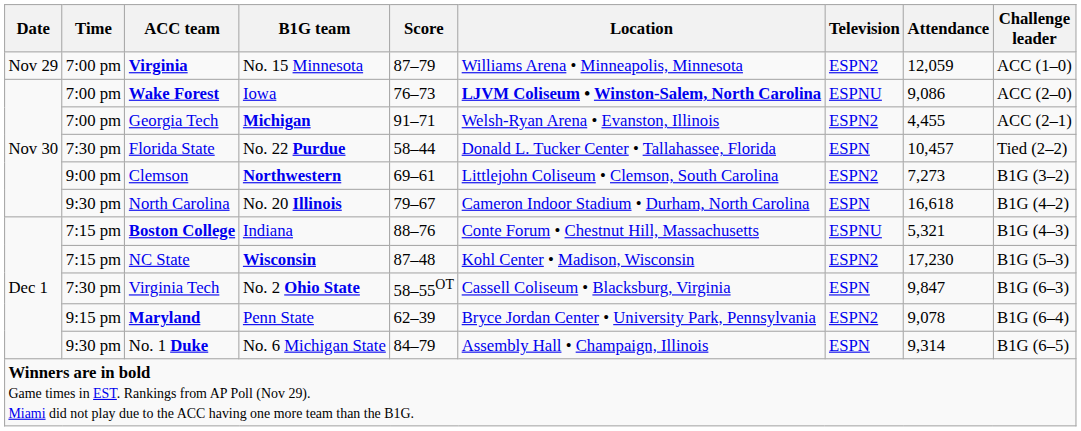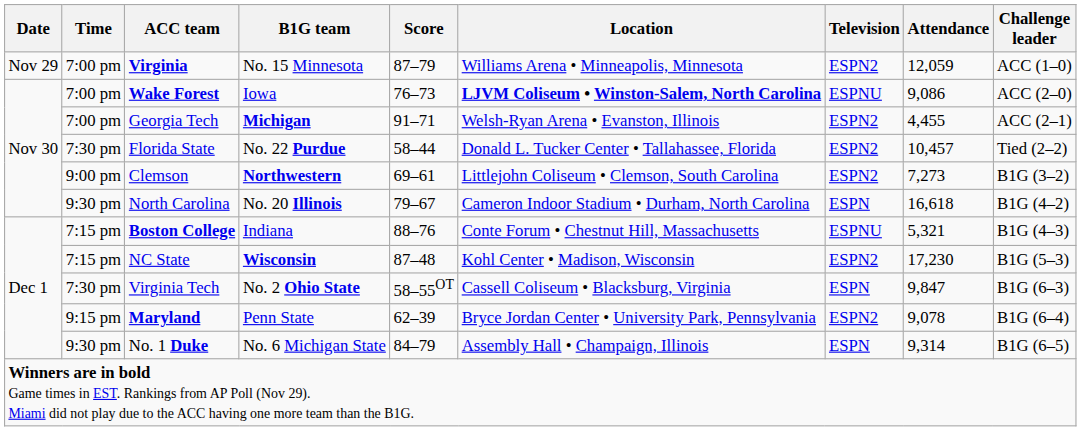 <table class="wikitable" style="font-size: 95%">
 <tr>
 <th>Date</th>
 <th>Time</th>
 <th>ACC team</th>
 <th>B1G team</th>
 <th>Score</th>
 <th>Location</th>
 <th>Television</th>
 <th>Attendance</th>
 <th>Challenge<br>leader</th>
 </tr>
 <tr>
 <td>Nov 29</td>
 <td>7:00 pm</td>
 <td><strong><a href='#'>Virginia</a></strong></td>
 <td>No. 15 <a href='#'>Minnesota</a></td>
 <td>87–79</td>
 <td><a href='#'>Williams Arena</a> • <a href='#'>Minneapolis, Minnesota</a></td>
 <td><a href='#'>ESPN2</a></td>
 <td>12,059</td>
 <td>ACC (1–0)</td>
 </tr>
 <tr>
 <td rowspan=5>Nov 30</td>
 <td>7:00 pm</td>
 <td><strong><a href='#'>Wake Forest</a></strong></td>
 <td><a href='#'>Iowa</a></td>
 <td>76–73</td>
 <td><strong><a href='#'>LJVM Coliseum</a> • <a href='#'>Winston-Salem, North Carolina</a></strong></td>
 <td><a href='#'>ESPNU</a></td>
 <td>9,086</td>
 <td>ACC (2–0)</td>
 </tr>
 <tr>
 <td>7:00 pm</td>
 <td><a href='#'>Georgia Tech</a></td>
 <td><strong><a href='#'>Michigan</a></strong></td>
 <td>91–71</td>
 <td><a href='#'>Welsh-Ryan Arena</a> • <a href='#'>Evanston, Illinois</a></td>
 <td><a href='#'>ESPN2</a></td>
 <td>4,455</td>
 <td>ACC (2–1)</td>
 </tr>
 <tr>
 <td>7:30 pm</td>
 <td><a href='#'>Florida State</a></td>
 <td>No. 22 <strong><a href='#'>Purdue</a></strong></td>
 <td>58–44</td>
 <td><a href='#'>Donald L. Tucker Center</a> • <a href='#'>Tallahassee, Florida</a></td>
-<td><a href='#'>ESPN</a></td>
+<td><a href='#'>ESPN2</a></td>
 <td>10,457</td>
 <td>Tied (2–2)</td>
 </tr>
 <tr>
 <td>9:00 pm</td>
 <td><a href='#'>Clemson</a></td>
 <td><strong><a href='#'>Northwestern</a></strong></td>
 <td>69–61</td>
 <td><a href='#'>Littlejohn Coliseum</a> • <a href='#'>Clemson, South Carolina</a></td>
 <td><a href='#'>ESPN2</a></td>
 <td>7,273</td>
 <td>B1G (3–2)</td>
 </tr>
 <tr>
 <td>9:30 pm</td>
 <td><a href='#'>North Carolina</a></td>
 <td>No. 20 <strong><a href='#'>Illinois</a></strong></td>
 <td>79–67</td>
 <td><a href='#'>Cameron Indoor Stadium</a> • <a href='#'>Durham, North Carolina</a></td>
 <td><a href='#'>ESPN</a></td>
 <td>16,618</td>
 <td>B1G (4–2)</td>
 </tr>
 <tr>
 <td rowspan=5>Dec 1</td>
 <td>7:15 pm</td>
 <td><strong><a href='#'>Boston College</a></strong></td>
 <td><a href='#'>Indiana</a></td>
 <td>88–76</td>
 <td><a href='#'>Conte Forum</a> • <a href='#'>Chestnut Hill, Massachusetts</a></td>
 <td><a href='#'>ESPNU</a></td>
 <td>5,321</td>
 <td>B1G (4–3)</td>
 </tr>
 <tr>
 <td>7:15 pm</td>
 <td><a href='#'>NC State</a></td>
 <td><strong><a href='#'>Wisconsin</a></strong></td>
 <td>87–48</td>
 <td><a href='#'>Kohl Center</a> • <a href='#'>Madison, Wisconsin</a></td>
 <td><a href='#'>ESPN2</a></td>
 <td>17,230</td>
 <td>B1G (5–3)</td>
 </tr>
 <tr>
 <td>7:30 pm</td>
 <td><a href='#'>Virginia Tech</a></td>
 <td>No. 2 <strong><a href='#'>Ohio State</a></strong></td>
 <td>58–55<sup>OT</sup></td>
 <td><a href='#'>Cassell Coliseum</a> • <a href='#'>Blacksburg, Virginia</a></td>
 <td><a href='#'>ESPN</a></td>
 <td>9,847</td>
 <td>B1G (6–3)</td>
 </tr>
 <tr>
 <td>9:15 pm</td>
 <td><strong><a href='#'>Maryland</a></strong></td>
 <td><a href='#'>Penn State</a></td>
 <td>62–39</td>
 <td><a href='#'>Bryce Jordan Center</a> • <a href='#'>University Park, Pennsylvania</a></td>
 <td><a href='#'>ESPN2</a></td>
 <td>9,078</td>
 <td>B1G (6–4)</td>
 </tr>
 <tr>
 <td>9:30 pm</td>
 <td>No. 1 <strong><a href='#'>Duke</a></strong></td>
 <td>No. 6 <a href='#'>Michigan State</a></td>
 <td>84–79</td>
 <td><a href='#'>Assembly Hall</a> • <a href='#'>Champaign, Illinois</a></td>
 <td><a href='#'>ESPN</a></td>
 <td>9,314</td>
 <td>B1G (6–5)</td>
 </tr>
 <tr>
 <td colspan=9><strong>Winners are in bold</strong><br><small>Game times in <a href='#'>EST</a>. Rankings from AP Poll (Nov 29).<br><a href='#'>Miami</a> did not play due to the ACC having one more team than the B1G. </small></td>
 </tr>
 </table>
